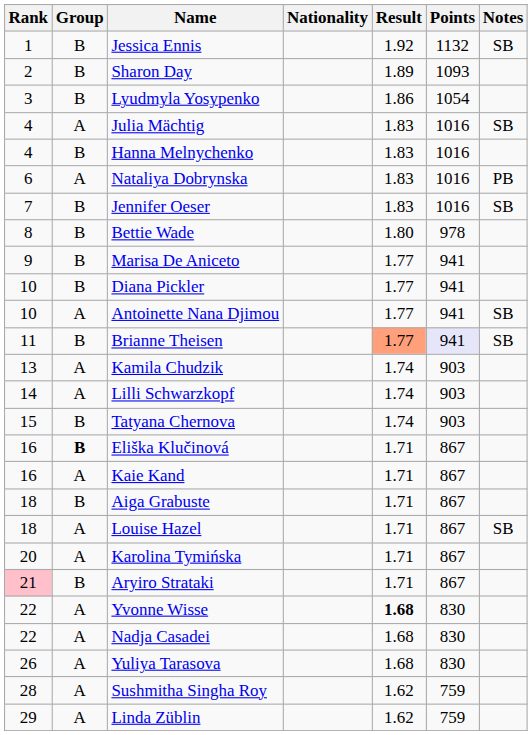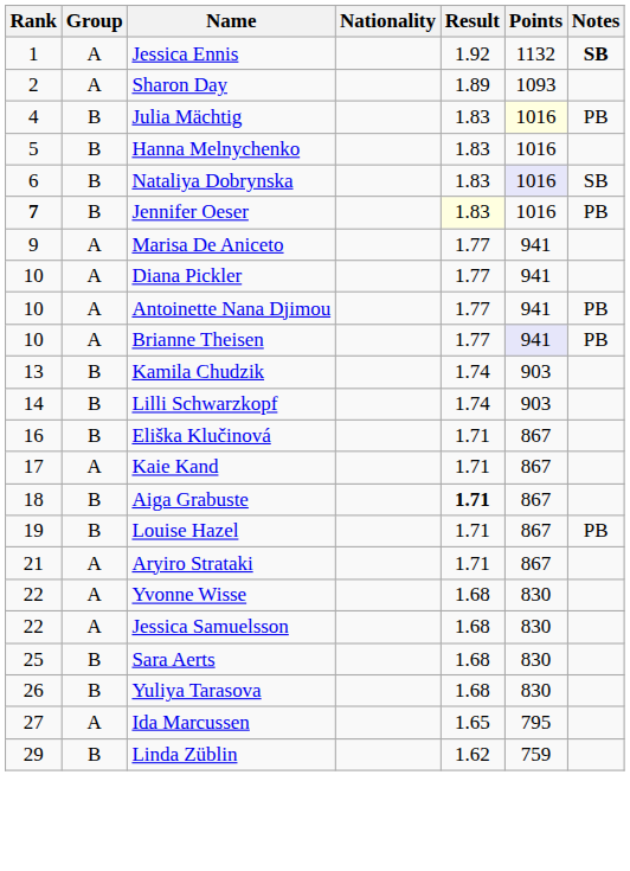 <table class="wikitable sortable" style="text-align:center">
 <tr>
 <th>Rank</th>
 <th>Group</th>
 <th>Name</th>
 <th>Nationality</th>
 <th>Result</th>
 <th>Points</th>
 <th>Notes</th>
 </tr>
 <tr>
 <td>1</td>
-<td>B</td>
+<td>A</td>
 <td align=left><a href='#'>Jessica Ennis</a></td>
 <td align=left></td>
 <td>1.92</td>
 <td>1132</td>
-<td>SB</td>
+<td><strong>SB</strong></td>
 </tr>
 <tr>
 <td>2</td>
-<td>B</td>
+<td>A</td>
 <td align=left><a href='#'>Sharon Day</a></td>
 <td align=left></td>
 <td>1.89</td>
 <td>1093</td>
 <td></td>
 </tr>
 <tr>
-<td>3</td>
+<td>4</td>
 <td>B</td>
-<td align=left><a href='#'>Lyudmyla Yosypenko</a></td>
-<td align=left></td>
-<td>1.86</td>
-<td>1054</td>
-<td></td>
-</tr>
-<tr>
-<td>4</td>
-<td>A</td>
 <td align=left><a href='#'>Julia Mächtig</a></td>
 <td align=left></td>
 <td>1.83</td>
-<td>1016</td>
-<td>SB</td>
+<td style="background: lightyellow;">1016</td>
+<td>PB</td>
 </tr>
 <tr>
-<td>4</td>
+<td>5</td>
 <td>B</td>
 <td align=left><a href='#'>Hanna Melnychenko</a></td>
 <td align=left></td>
 <td>1.83</td>
 <td>1016</td>
 <td></td>
 </tr>
 <tr>
 <td>6</td>
-<td>A</td>
+<td>B</td>
 <td align=left><a href='#'>Nataliya Dobrynska</a></td>
 <td align=left></td>
 <td>1.83</td>
+<td style="background: lavender;">1016</td>
+<td>SB</td>
+</tr>
+<tr>
+<td><strong>7</strong></td>
+<td>B</td>
+<td align=left><a href='#'>Jennifer Oeser</a></td>
+<td align=left></td>
+<td style="background: lightyellow;">1.83</td>
 <td>1016</td>
 <td>PB</td>
 </tr>
 <tr>
-<td>7</td>
-<td>B</td>
-<td align=left><a href='#'>Jennifer Oeser</a></td>
-<td align=left></td>
-<td>1.83</td>
-<td>1016</td>
-<td>SB</td>
-</tr>
-<tr>
-<td>8</td>
-<td>B</td>
-<td align=left><a href='#'>Bettie Wade</a></td>
-<td align=left></td>
-<td>1.80</td>
-<td>978</td>
-<td></td>
-</tr>
-<tr>
 <td>9</td>
-<td>B</td>
+<td>A</td>
 <td align=left><a href='#'>Marisa De Aniceto</a></td>
 <td align=left></td>
 <td>1.77</td>
 <td>941</td>
 <td></td>
 </tr>
 <tr>
 <td>10</td>
-<td>B</td>
+<td>A</td>
 <td align=left><a href='#'>Diana Pickler</a></td>
 <td align=left></td>
 <td>1.77</td>
 <td>941</td>
 <td></td>
 </tr>
 <tr>
 <td>10</td>
 <td>A</td>
 <td align=left><a href='#'>Antoinette Nana Djimou</a></td>
 <td align=left></td>
 <td>1.77</td>
 <td>941</td>
-<td>SB</td>
+<td>PB</td>
 </tr>
 <tr>
-<td>11</td>
-<td>B</td>
+<td>10</td>
+<td>A</td>
 <td align=left><a href='#'>Brianne Theisen</a></td>
 <td align=left></td>
-<td style="background: lightsalmon;">1.77</td>
+<td>1.77</td>
 <td style="background: lavender;">941</td>
-<td>SB</td>
+<td>PB</td>
 </tr>
 <tr>
 <td>13</td>
-<td>A</td>
+<td>B</td>
 <td align=left><a href='#'>Kamila Chudzik</a></td>
 <td align=left></td>
 <td>1.74</td>
 <td>903</td>
 <td></td>
 </tr>
 <tr>
 <td>14</td>
-<td>A</td>
+<td>B</td>
 <td align=left><a href='#'>Lilli Schwarzkopf</a></td>
 <td align=left></td>
 <td>1.74</td>
 <td>903</td>
 <td></td>
 </tr>
 <tr>
-<td>15</td>
+<td>16</td>
 <td>B</td>
-<td align=left><a href='#'>Tatyana Chernova</a></td>
-<td align=left></td>
-<td>1.74</td>
-<td>903</td>
-<td></td>
-</tr>
-<tr>
-<td>16</td>
-<td><strong>B</strong></td>
 <td align=left><a href='#'>Eliška Klučinová</a></td>
 <td align=left></td>
 <td>1.71</td>
 <td>867</td>
 <td></td>
 </tr>
 <tr>
-<td>16</td>
+<td>17</td>
 <td>A</td>
 <td align=left><a href='#'>Kaie Kand</a></td>
 <td align=left></td>
 <td>1.71</td>
 <td>867</td>
 <td></td>
 </tr>
 <tr>
 <td>18</td>
 <td>B</td>
 <td align=left><a href='#'>Aiga Grabuste</a></td>
 <td align=left></td>
-<td>1.71</td>
+<td><strong>1.71</strong></td>
 <td>867</td>
 <td></td>
 </tr>
 <tr>
-<td>18</td>
-<td>A</td>
+<td>19</td>
+<td>B</td>
 <td align=left><a href='#'>Louise Hazel</a></td>
 <td align=left></td>
 <td>1.71</td>
 <td>867</td>
-<td>SB</td>
+<td>PB</td>
 </tr>
 <tr>
-<td>20</td>
+<td>21</td>
 <td>A</td>
-<td align=left><a href='#'>Karolina Tymińska</a></td>
-<td align=left></td>
-<td>1.71</td>
-<td>867</td>
-<td></td>
-</tr>
-<tr>
-<td style="background: pink;">21</td>
-<td>B</td>
 <td align=left><a href='#'>Aryiro Strataki</a></td>
 <td align=left></td>
 <td>1.71</td>
 <td>867</td>
 <td></td>
 </tr>
 <tr>
 <td>22</td>
 <td>A</td>
 <td align=left><a href='#'>Yvonne Wisse</a></td>
 <td align=left></td>
-<td><strong>1.68</strong></td>
+<td>1.68</td>
 <td>830</td>
 <td></td>
 </tr>
 <tr>
 <td>22</td>
 <td>A</td>
-<td align=left><a href='#'>Nadja Casadei</a></td>
+<td align=left><a href='#'>Jessica Samuelsson</a></td>
+<td align=left></td>
+<td>1.68</td>
+<td>830</td>
+<td></td>
+</tr>
+<tr>
+<td>25</td>
+<td>B</td>
+<td align=left><a href='#'>Sara Aerts</a></td>
 <td align=left></td>
 <td>1.68</td>
 <td>830</td>
 <td></td>
 </tr>
 <tr>
 <td>26</td>
-<td>A</td>
+<td>B</td>
 <td align=left><a href='#'>Yuliya Tarasova</a></td>
 <td align=left></td>
 <td>1.68</td>
 <td>830</td>
 <td></td>
 </tr>
 <tr>
-<td>28</td>
+<td>27</td>
 <td>A</td>
-<td align=left><a href='#'>Sushmitha Singha Roy</a></td>
+<td align=left><a href='#'>Ida Marcussen</a></td>
 <td align=left></td>
-<td>1.62</td>
-<td>759</td>
+<td>1.65</td>
+<td>795</td>
 <td></td>
 </tr>
 <tr>
 <td>29</td>
-<td>A</td>
+<td>B</td>
 <td align=left><a href='#'>Linda Züblin</a></td>
 <td align=left></td>
 <td>1.62</td>
 <td>759</td>
 <td></td>
 </tr>
 </table>
